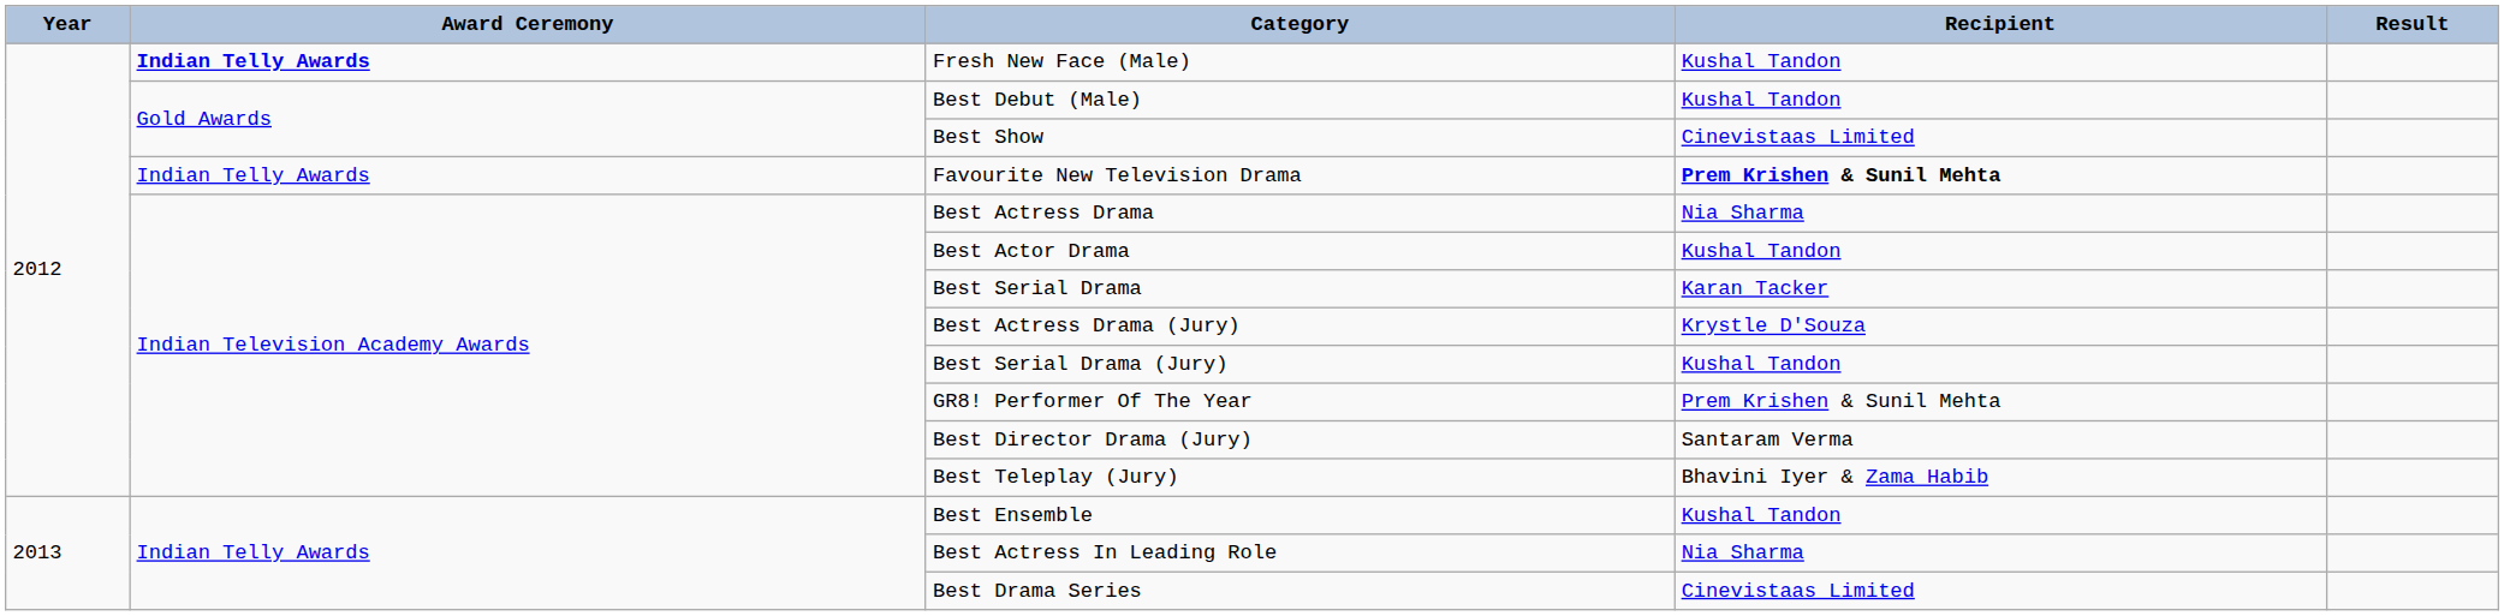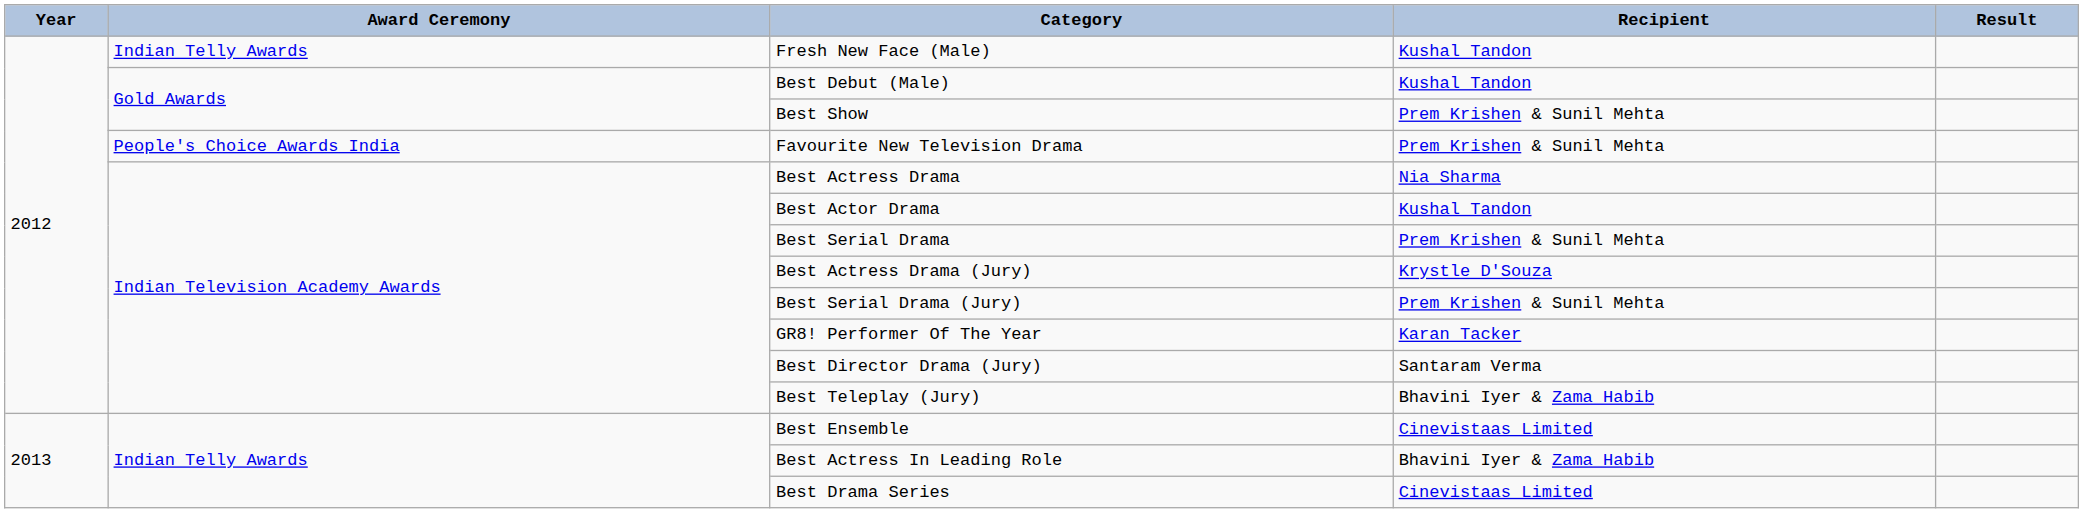 <table border="2" width=100% cellpadding="4" cellspacing="0" style="margin: 1em 1em 1em 0; background: #f9f9f9; border: 1px #aaa solid; border-collapse: collapse; font-size: 100%;">
 <tr bgcolor="#B0C4DE" align="center">
 <th>Year</th>
 <th>Award Ceremony</th>
 <th>Category</th>
 <th>Recipient</th>
 <th>Result</th>
 </tr>
 <tr>
 <td rowspan="12">2012</td>
-<td><strong><a href='#'>Indian Telly Awards</a></strong></td>
+<td><a href='#'>Indian Telly Awards</a></td>
 <td>Fresh New Face (Male)</td>
 <td><a href='#'>Kushal Tandon</a></td>
 <td></td>
 </tr>
 <tr>
 <td rowspan="2"><a href='#'>Gold Awards</a></td>
 <td>Best Debut (Male)</td>
 <td><a href='#'>Kushal Tandon</a></td>
 <td></td>
 </tr>
 <tr>
 <td>Best Show</td>
-<td><a href='#'>Cinevistaas Limited</a></td>
+<td><a href='#'>Prem Krishen</a> & Sunil Mehta</td>
 <td></td>
 </tr>
 <tr>
-<td><a href='#'>Indian Telly Awards</a></td>
+<td><a href='#'>People's Choice Awards India</a></td>
 <td>Favourite New Television Drama</td>
-<td><strong><a href='#'>Prem Krishen</a> & Sunil Mehta</strong></td>
+<td><a href='#'>Prem Krishen</a> & Sunil Mehta</td>
 <td></td>
 </tr>
 <tr>
 <td rowspan="8"><a href='#'>Indian Television Academy Awards</a></td>
 <td>Best Actress Drama</td>
 <td><a href='#'>Nia Sharma</a></td>
 <td></td>
 </tr>
 <tr>
 <td>Best Actor Drama</td>
 <td><a href='#'>Kushal Tandon</a></td>
 <td></td>
 </tr>
 <tr>
 <td>Best Serial Drama</td>
-<td><a href='#'>Karan Tacker</a></td>
+<td><a href='#'>Prem Krishen</a> & Sunil Mehta</td>
 <td></td>
 </tr>
 <tr>
 <td>Best Actress Drama (Jury)</td>
 <td><a href='#'>Krystle D'Souza</a></td>
 <td></td>
 </tr>
 <tr>
 <td>Best Serial Drama (Jury)</td>
-<td><a href='#'>Kushal Tandon</a></td>
+<td><a href='#'>Prem Krishen</a> & Sunil Mehta</td>
 <td></td>
 </tr>
 <tr>
 <td>GR8! Performer Of The Year</td>
-<td><a href='#'>Prem Krishen</a> & Sunil Mehta</td>
+<td><a href='#'>Karan Tacker</a></td>
 <td></td>
 </tr>
 <tr>
 <td>Best Director Drama (Jury)</td>
 <td>Santaram Verma</td>
 <td></td>
 </tr>
 <tr>
 <td>Best Teleplay (Jury)</td>
 <td>Bhavini Iyer & <a href='#'>Zama Habib</a></td>
 <td></td>
 </tr>
 <tr>
 <td rowspan="17">2013</td>
 <td rowspan="3"><a href='#'>Indian Telly Awards</a></td>
 <td>Best Ensemble</td>
-<td><a href='#'>Kushal Tandon</a></td>
+<td><a href='#'>Cinevistaas Limited</a></td>
 <td></td>
 </tr>
 <tr>
 <td>Best Actress In Leading Role</td>
-<td><a href='#'>Nia Sharma</a></td>
+<td>Bhavini Iyer & <a href='#'>Zama Habib</a></td>
 <td></td>
 </tr>
 <tr>
 <td>Best Drama Series</td>
 <td><a href='#'>Cinevistaas Limited</a></td>
 <td></td>
 </tr>
 </table>
